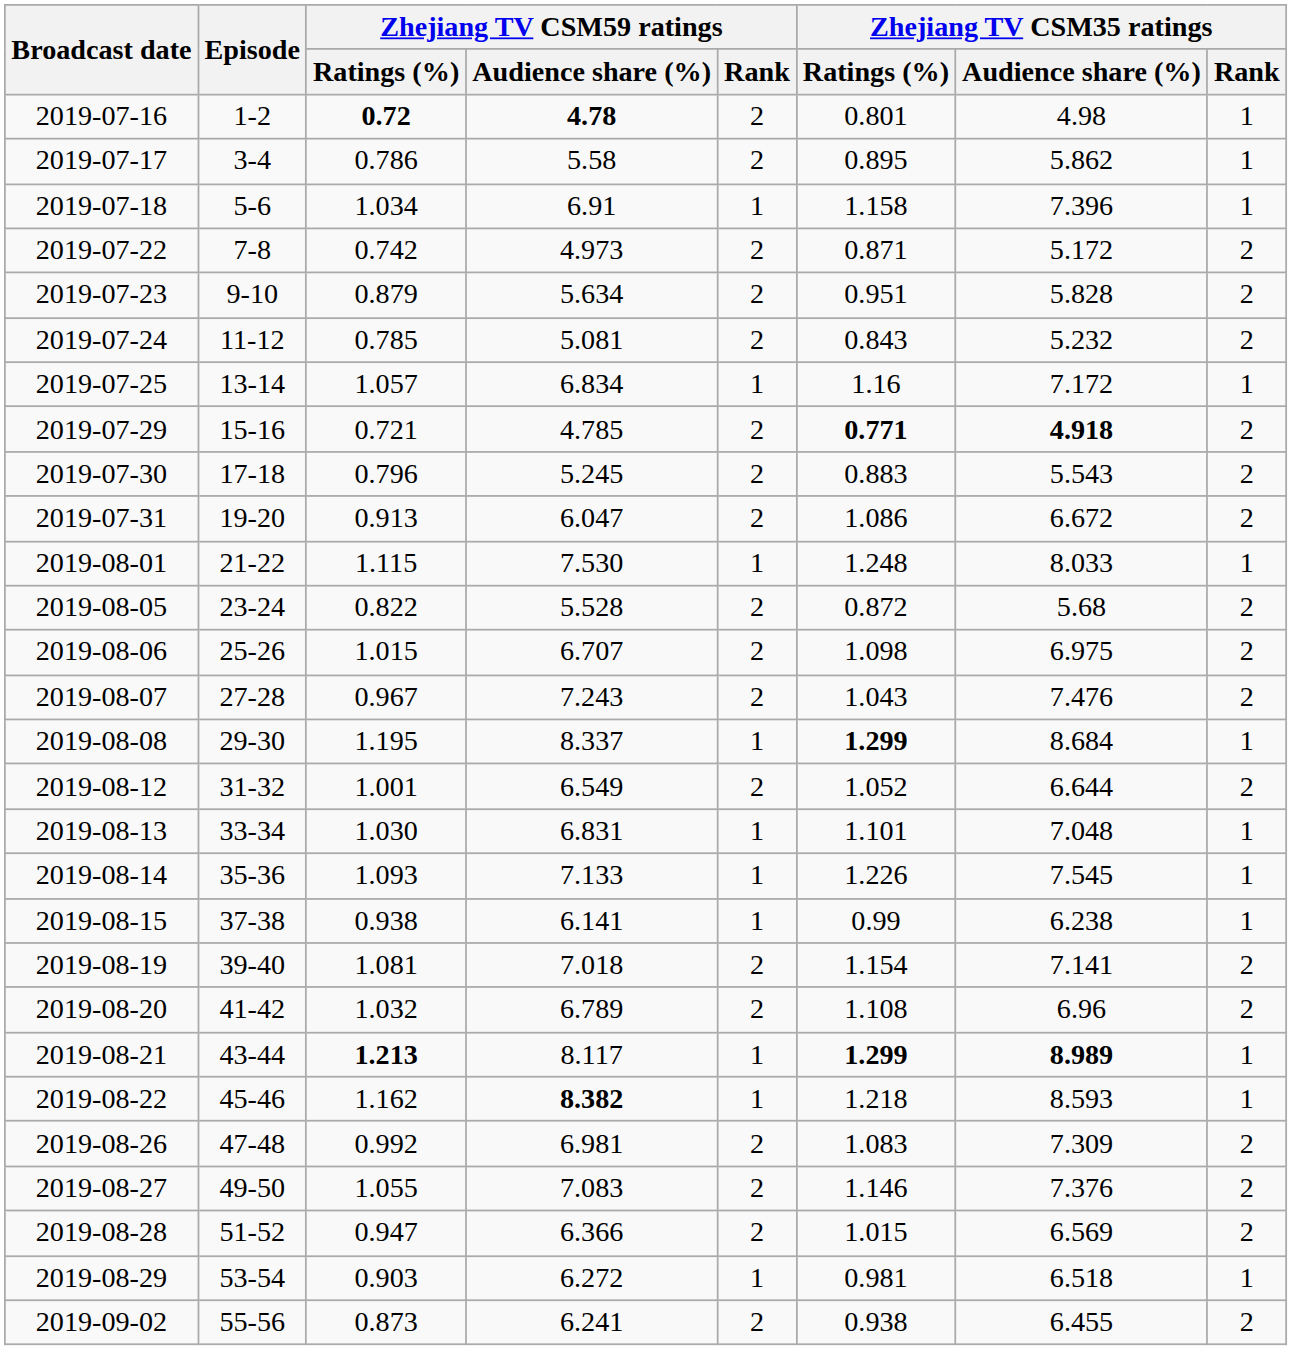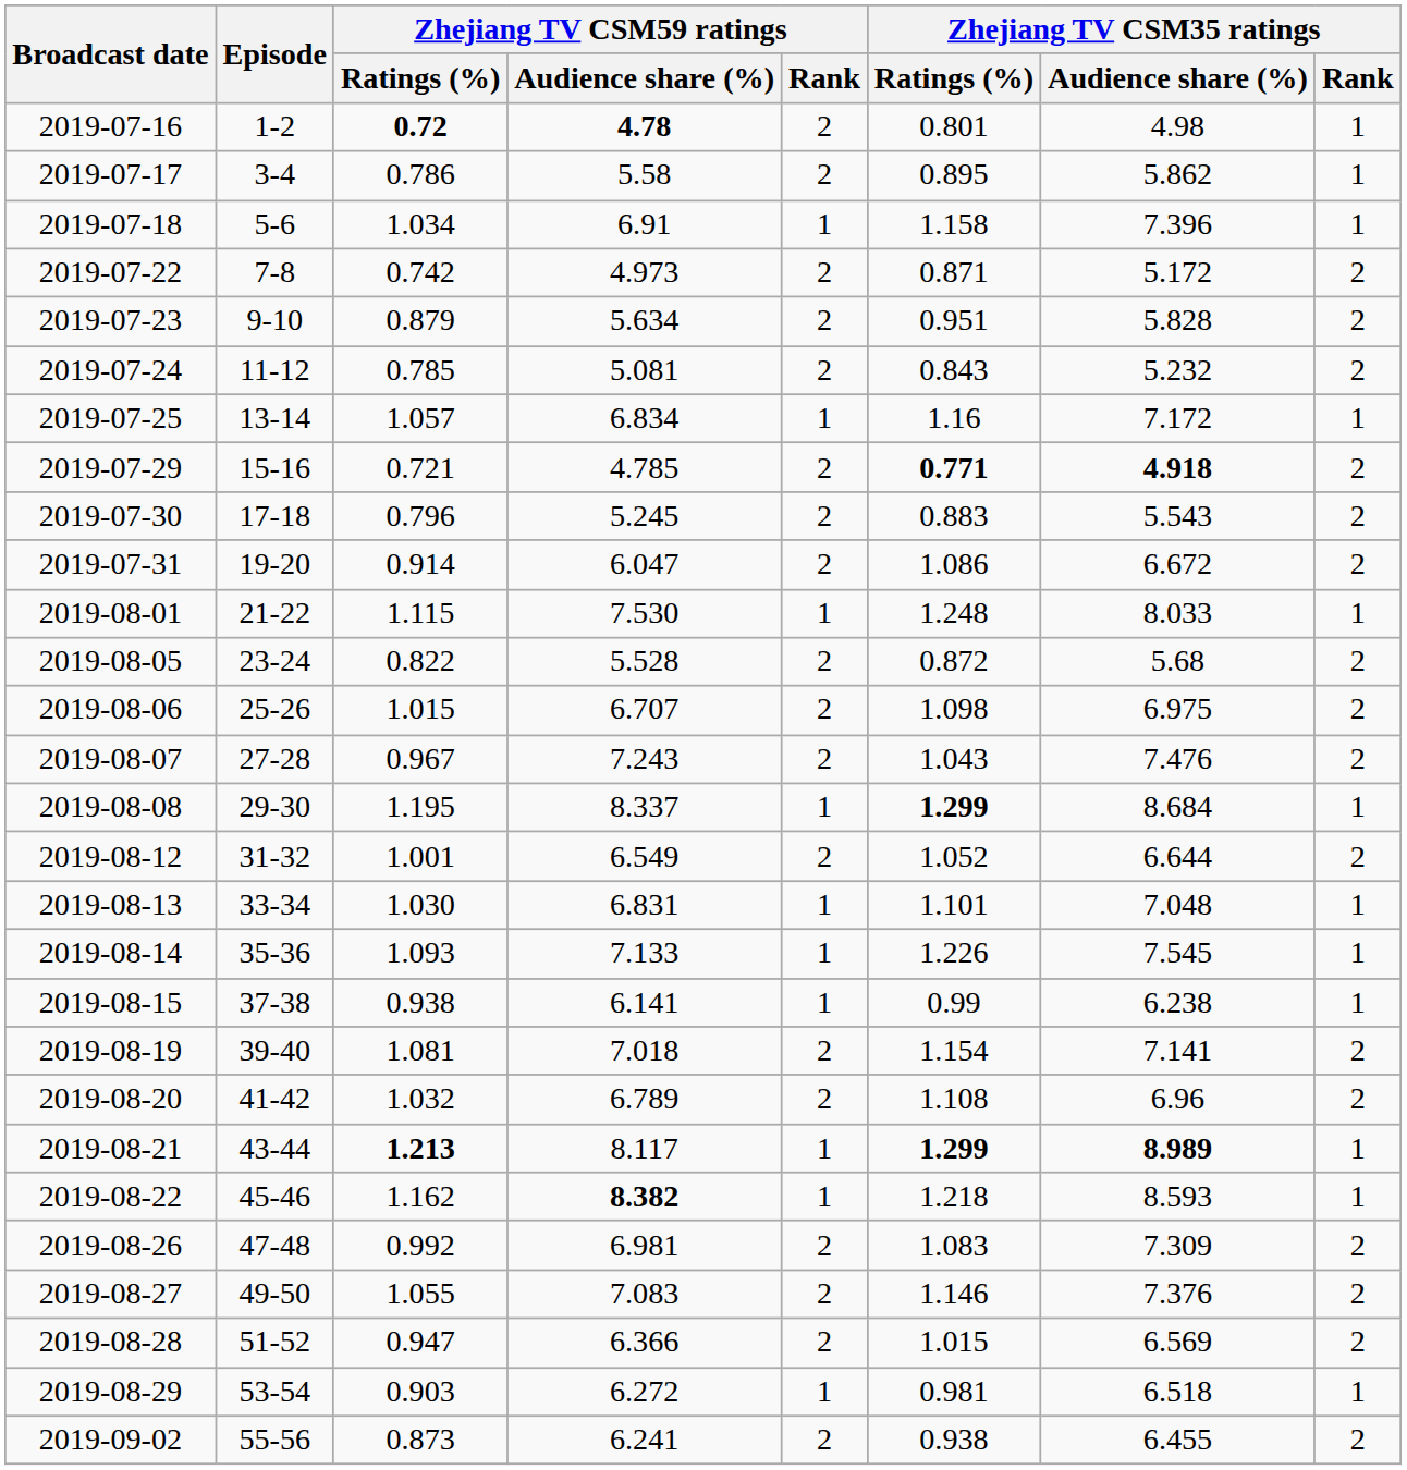 <table class="wikitable sortable mw-collapsible jquery-tablesorter" style="text-align:center">
 <tr>
 <th colspan="1" rowspan="2"><strong>Broadcast date</strong></th>
 <th colspan="1" rowspan="2"><strong>Episode</strong></th>
 <th colspan="3" rowspan="1"><strong><a href='#'>Zhejiang TV</a> CSM59 ratings</strong></th>
 <th colspan="3" rowspan="1"><strong><a href='#'>Zhejiang TV</a> CSM35 ratings</strong></th>
 </tr>
 <tr>
 <th><strong>Ratings (%)</strong></th>
 <th><strong>Audience share (%)</strong></th>
 <th><strong>Rank</strong></th>
 <th><strong>Ratings (%)</strong></th>
 <th><strong>Audience share (%)</strong></th>
 <th><strong>Rank</strong></th>
 </tr>
 <tr>
 <td>2019-07-16</td>
 <td>1-2</td>
 <td><strong><span>0.72</span></strong></td>
 <td><strong><span>4.78</span></strong></td>
 <td>2</td>
 <td>0.801</td>
 <td>4.98</td>
 <td>1</td>
 </tr>
 <tr>
 <td>2019-07-17</td>
 <td>3-4</td>
 <td>0.786</td>
 <td>5.58</td>
 <td>2</td>
 <td>0.895</td>
 <td>5.862</td>
 <td>1</td>
 </tr>
 <tr>
 <td>2019-07-18</td>
 <td>5-6</td>
 <td>1.034</td>
 <td>6.91</td>
 <td>1</td>
 <td>1.158</td>
 <td>7.396</td>
 <td>1</td>
 </tr>
 <tr>
 <td>2019-07-22</td>
 <td>7-8</td>
 <td>0.742</td>
 <td>4.973</td>
 <td>2</td>
 <td>0.871</td>
 <td>5.172</td>
 <td>2</td>
 </tr>
 <tr>
 <td>2019-07-23</td>
 <td>9-10</td>
 <td>0.879</td>
 <td>5.634</td>
 <td>2</td>
 <td>0.951</td>
 <td>5.828</td>
 <td>2</td>
 </tr>
 <tr>
 <td>2019-07-24</td>
 <td>11-12</td>
 <td>0.785</td>
 <td>5.081</td>
 <td>2</td>
 <td>0.843</td>
 <td>5.232</td>
 <td>2</td>
 </tr>
 <tr>
 <td>2019-07-25</td>
 <td>13-14</td>
 <td>1.057</td>
 <td>6.834</td>
 <td>1</td>
 <td>1.16</td>
 <td>7.172</td>
 <td>1</td>
 </tr>
 <tr>
 <td>2019-07-29</td>
 <td>15-16</td>
 <td>0.721</td>
 <td>4.785</td>
 <td>2</td>
 <td><strong><span>0.771</span></strong></td>
 <td><strong><span>4.918</span></strong></td>
 <td>2</td>
 </tr>
 <tr>
 <td>2019-07-30</td>
 <td>17-18</td>
 <td>0.796</td>
 <td>5.245</td>
 <td>2</td>
 <td>0.883</td>
 <td>5.543</td>
 <td>2</td>
 </tr>
 <tr>
 <td>2019-07-31</td>
 <td>19-20</td>
-<td>0.913</td>
+<td>0.914</td>
 <td>6.047</td>
 <td>2</td>
 <td>1.086</td>
 <td>6.672</td>
 <td>2</td>
 </tr>
 <tr>
 <td>2019-08-01</td>
 <td>21-22</td>
 <td>1.115</td>
 <td>7.530</td>
 <td>1</td>
 <td>1.248</td>
 <td>8.033</td>
 <td>1</td>
 </tr>
 <tr>
 <td>2019-08-05</td>
 <td>23-24</td>
 <td>0.822</td>
 <td>5.528</td>
 <td>2</td>
 <td>0.872</td>
 <td>5.68</td>
 <td>2</td>
 </tr>
 <tr>
 <td>2019-08-06</td>
 <td>25-26</td>
 <td>1.015</td>
 <td>6.707</td>
 <td>2</td>
 <td>1.098</td>
 <td>6.975</td>
 <td>2</td>
 </tr>
 <tr>
 <td>2019-08-07</td>
 <td>27-28</td>
 <td>0.967</td>
 <td>7.243</td>
 <td>2</td>
 <td>1.043</td>
 <td>7.476</td>
 <td>2</td>
 </tr>
 <tr>
 <td>2019-08-08</td>
 <td>29-30</td>
 <td>1.195</td>
 <td>8.337</td>
 <td>1</td>
 <td><strong><span>1.299</span></strong></td>
 <td>8.684</td>
 <td>1</td>
 </tr>
 <tr>
 <td>2019-08-12</td>
 <td>31-32</td>
 <td>1.001</td>
 <td>6.549</td>
 <td>2</td>
 <td>1.052</td>
 <td>6.644</td>
 <td>2</td>
 </tr>
 <tr>
 <td>2019-08-13</td>
 <td>33-34</td>
 <td>1.030</td>
 <td>6.831</td>
 <td>1</td>
 <td>1.101</td>
 <td>7.048</td>
 <td>1</td>
 </tr>
 <tr>
 <td>2019-08-14</td>
 <td>35-36</td>
 <td>1.093</td>
 <td>7.133</td>
 <td>1</td>
 <td>1.226</td>
 <td>7.545</td>
 <td>1</td>
 </tr>
 <tr>
 <td>2019-08-15</td>
 <td>37-38</td>
 <td>0.938</td>
 <td>6.141</td>
 <td>1</td>
 <td>0.99</td>
 <td>6.238</td>
 <td>1</td>
 </tr>
 <tr>
 <td>2019-08-19</td>
 <td>39-40</td>
 <td>1.081</td>
 <td>7.018</td>
 <td>2</td>
 <td>1.154</td>
 <td>7.141</td>
 <td>2</td>
 </tr>
 <tr>
 <td>2019-08-20</td>
 <td>41-42</td>
 <td>1.032</td>
 <td>6.789</td>
 <td>2</td>
 <td>1.108</td>
 <td>6.96</td>
 <td>2</td>
 </tr>
 <tr>
 <td>2019-08-21</td>
 <td>43-44</td>
 <td><strong><span>1.213</span></strong></td>
 <td>8.117</td>
 <td>1</td>
 <td><strong><span>1.299</span></strong></td>
 <td><strong><span>8.989</span></strong></td>
 <td>1</td>
 </tr>
 <tr>
 <td>2019-08-22</td>
 <td>45-46</td>
 <td>1.162</td>
 <td><strong><span>8.382</span></strong></td>
 <td>1</td>
 <td>1.218</td>
 <td>8.593</td>
 <td>1</td>
 </tr>
 <tr>
 <td>2019-08-26</td>
 <td>47-48</td>
 <td>0.992</td>
 <td>6.981</td>
 <td>2</td>
 <td>1.083</td>
 <td>7.309</td>
 <td>2</td>
 </tr>
 <tr>
 <td>2019-08-27</td>
 <td>49-50</td>
 <td>1.055</td>
 <td>7.083</td>
 <td>2</td>
 <td>1.146</td>
 <td>7.376</td>
 <td>2</td>
 </tr>
 <tr>
 <td>2019-08-28</td>
 <td>51-52</td>
 <td>0.947</td>
 <td>6.366</td>
 <td>2</td>
 <td>1.015</td>
 <td>6.569</td>
 <td>2</td>
 </tr>
 <tr>
 <td>2019-08-29</td>
 <td>53-54</td>
 <td>0.903</td>
 <td>6.272</td>
 <td>1</td>
 <td>0.981</td>
 <td>6.518</td>
 <td>1</td>
 </tr>
 <tr>
 <td>2019-09-02</td>
 <td>55-56</td>
 <td>0.873</td>
 <td>6.241</td>
 <td>2</td>
 <td>0.938</td>
 <td>6.455</td>
 <td>2</td>
 </tr>
 </table>
